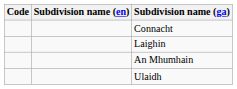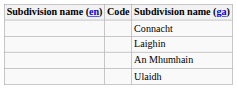 <table class="wikitable sortable">
 <tr>
+<th>Subdivision name (<a href='#'>en</a>)</th>
 <th>Code</th>
-<th>Subdivision name (<a href='#'>en</a>)</th>
 <th>Subdivision name (<a href='#'>ga</a>)</th>
 </tr>
 <tr>
 <td></td>
 <td></td>
 <td>Connacht</td>
 </tr>
 <tr>
 <td></td>
 <td></td>
 <td>Laighin</td>
 </tr>
 <tr>
 <td></td>
 <td></td>
 <td>An Mhumhain</td>
 </tr>
 <tr>
 <td></td>
 <td></td>
 <td>Ulaidh</td>
 </tr>
 </table>
